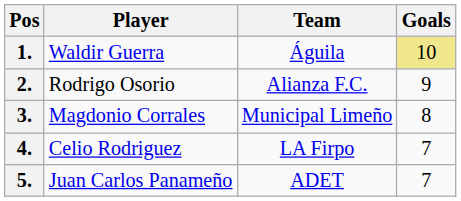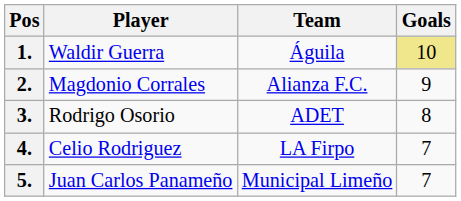 <table class="wikitable">
 <tr>
 <th align="center">Pos</th>
 <th align="center">Player</th>
 <th align="center">Team</th>
 <th align="center">Goals</th>
 </tr>
 <tr>
 <th align="center">1.</th>
 <td>  <a href='#'>Waldir Guerra</a></td>
 <td align="center"><a href='#'>Águila</a></td>
 <td align="center" style="background: khaki;">10</td>
 </tr>
 <tr>
 <th align="center">2.</th>
-<td>  Rodrigo Osorio</td>
+<td>  <a href='#'>Magdonio Corrales</a></td>
 <td align="center"><a href='#'>Alianza F.C.</a></td>
 <td align="center">9</td>
 </tr>
 <tr>
 <th align="center">3.</th>
-<td>  <a href='#'>Magdonio Corrales</a></td>
-<td align="center"><a href='#'>Municipal Limeño</a></td>
+<td>  Rodrigo Osorio</td>
+<td align="center"><a href='#'>ADET</a></td>
 <td align="center">8</td>
 </tr>
 <tr>
 <th align="center">4.</th>
 <td>  <a href='#'>Celio Rodriguez</a></td>
 <td align="center"><a href='#'>LA Firpo</a></td>
 <td align="center">7</td>
 </tr>
 <tr>
 <th align="center">5.</th>
 <td>  <a href='#'>Juan Carlos Panameño</a></td>
-<td align="center"><a href='#'>ADET</a></td>
+<td align="center"><a href='#'>Municipal Limeño</a></td>
 <td align="center">7</td>
 </tr>
 </table>
